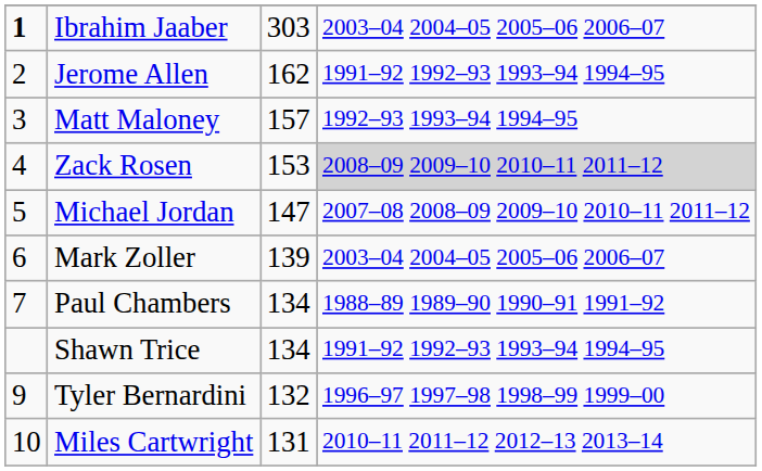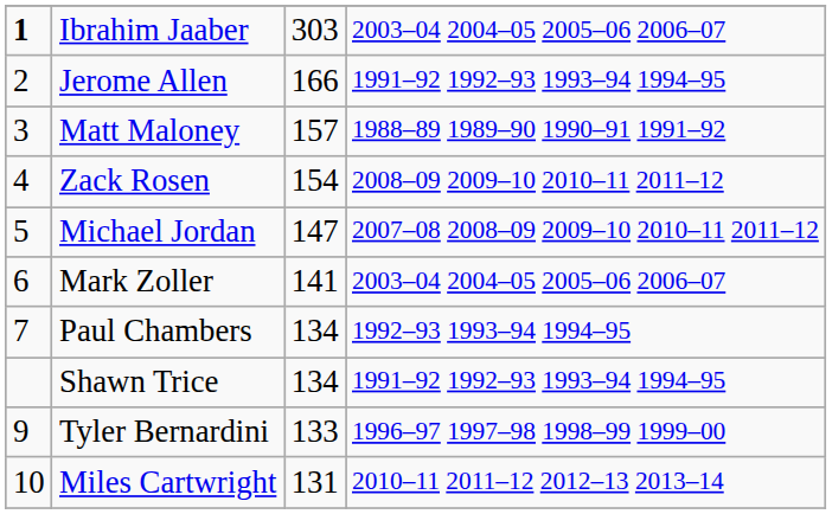 <table class="wikitable">
 <tr>
 </tr>
 <tr>
 <td><strong>1</strong></td>
 <td><a href='#'>Ibrahim Jaaber</a></td>
 <td>303</td>
 <td style="font-size:80%;"><a href='#'>2003–04</a> <a href='#'>2004–05</a> <a href='#'>2005–06</a> <a href='#'>2006–07</a></td>
 </tr>
 <tr>
 <td>2</td>
 <td><a href='#'>Jerome Allen</a></td>
-<td>162</td>
+<td>166</td>
 <td style="font-size:80%;"><a href='#'>1991–92</a> <a href='#'>1992–93</a> <a href='#'>1993–94</a> <a href='#'>1994–95</a></td>
 </tr>
 <tr>
 <td>3</td>
 <td><a href='#'>Matt Maloney</a></td>
 <td>157</td>
-<td style="font-size:80%;"><a href='#'>1992–93</a> <a href='#'>1993–94</a> <a href='#'>1994–95</a></td>
+<td style="font-size:80%;"><a href='#'>1988–89</a> <a href='#'>1989–90</a> <a href='#'>1990–91</a> <a href='#'>1991–92</a></td>
 </tr>
 <tr>
 <td>4</td>
 <td><a href='#'>Zack Rosen</a></td>
-<td>153</td>
-<td style="background: lightgrey; font-size:80%;"><a href='#'>2008–09</a> <a href='#'>2009–10</a> <a href='#'>2010–11</a> <a href='#'>2011–12</a></td>
+<td>154</td>
+<td style="font-size:80%;"><a href='#'>2008–09</a> <a href='#'>2009–10</a> <a href='#'>2010–11</a> <a href='#'>2011–12</a></td>
 </tr>
 <tr>
 <td>5</td>
 <td><a href='#'>Michael Jordan</a></td>
 <td>147</td>
 <td style="font-size:80%;"><a href='#'>2007–08</a> <a href='#'>2008–09</a> <a href='#'>2009–10</a> <a href='#'>2010–11</a> <a href='#'>2011–12</a></td>
 </tr>
 <tr>
 <td>6</td>
 <td>Mark Zoller</td>
-<td>139</td>
+<td>141</td>
 <td style="font-size:80%;"><a href='#'>2003–04</a> <a href='#'>2004–05</a> <a href='#'>2005–06</a> <a href='#'>2006–07</a></td>
 </tr>
 <tr>
 <td>7</td>
 <td>Paul Chambers</td>
 <td>134</td>
-<td style="font-size:80%;"><a href='#'>1988–89</a> <a href='#'>1989–90</a> <a href='#'>1990–91</a> <a href='#'>1991–92</a></td>
+<td style="font-size:80%;"><a href='#'>1992–93</a> <a href='#'>1993–94</a> <a href='#'>1994–95</a></td>
 </tr>
 <tr>
 <td></td>
 <td>Shawn Trice</td>
 <td>134</td>
 <td style="font-size:80%;"><a href='#'>1991–92</a> <a href='#'>1992–93</a> <a href='#'>1993–94</a> <a href='#'>1994–95</a></td>
 </tr>
 <tr>
 <td>9</td>
 <td>Tyler Bernardini</td>
-<td>132</td>
+<td>133</td>
 <td style="font-size:80%;"><a href='#'>1996–97</a> <a href='#'>1997–98</a> <a href='#'>1998–99</a> <a href='#'>1999–00</a></td>
 </tr>
 <tr>
 <td>10</td>
 <td><a href='#'>Miles Cartwright</a></td>
 <td>131</td>
 <td style="font-size:80%;"><a href='#'>2010–11</a> <a href='#'>2011–12</a> <a href='#'>2012–13</a> <a href='#'>2013–14</a></td>
 </tr>
 </table>
